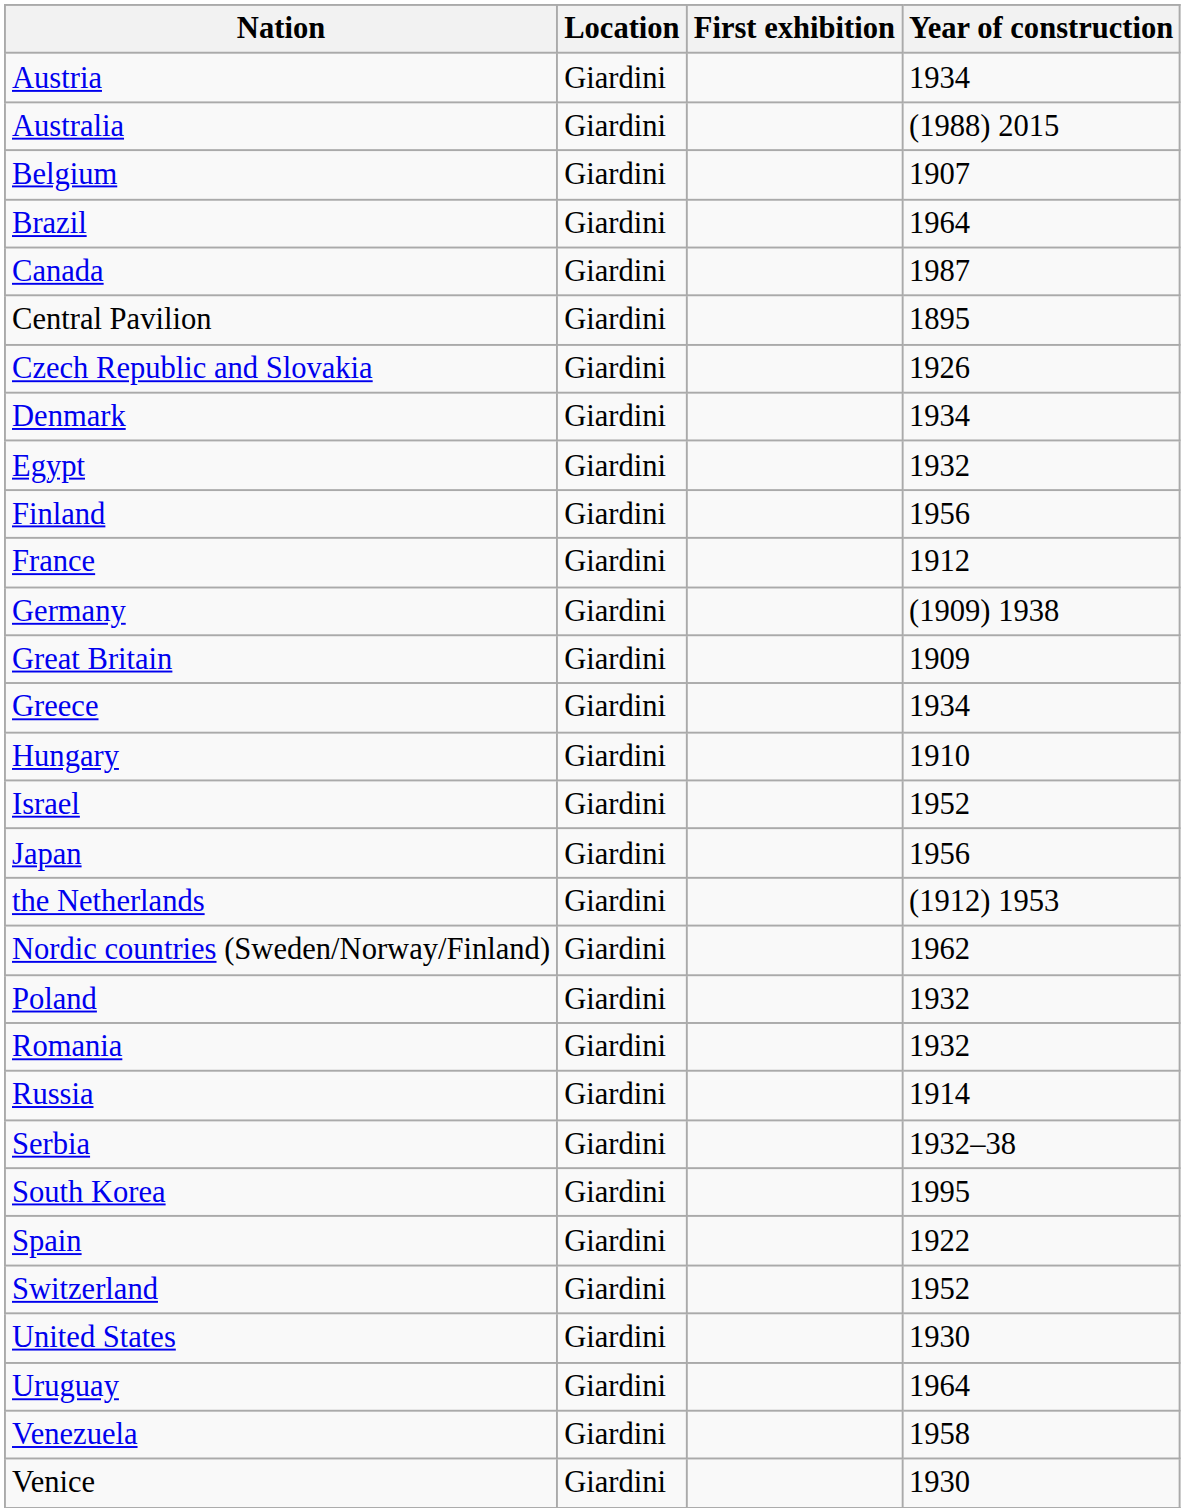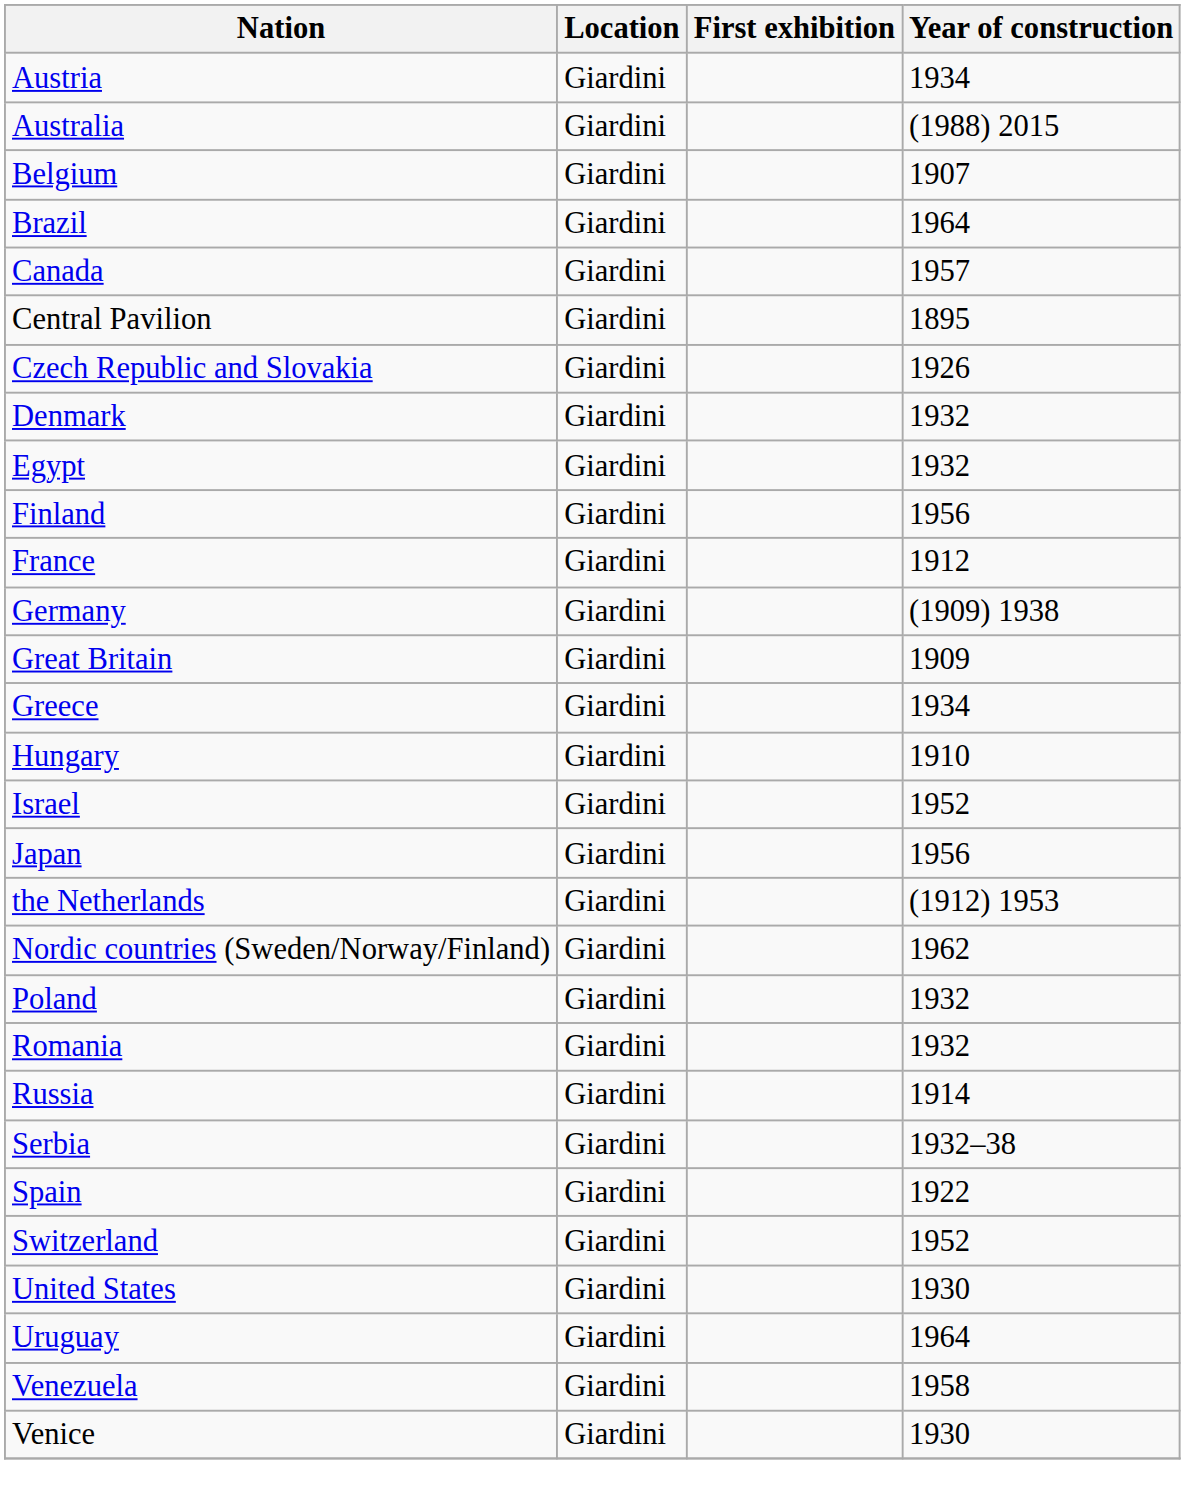 <table class="sortable wikitable">
 <tr>
 <th>Nation</th>
 <th>Location</th>
 <th data-sort-type="number">First exhibition</th>
 <th data-sort-type="number">Year of construction<br></th>
 </tr>
 <tr>
 <td><a href='#'>Austria</a></td>
 <td>Giardini</td>
 <td></td>
 <td>1934</td>
 </tr>
 <tr>
 <td><a href='#'>Australia</a></td>
 <td>Giardini</td>
 <td></td>
 <td>(1988) 2015</td>
 </tr>
 <tr>
 <td><a href='#'>Belgium</a></td>
 <td>Giardini</td>
 <td></td>
 <td>1907</td>
 </tr>
 <tr>
 <td><a href='#'>Brazil</a></td>
 <td>Giardini</td>
 <td></td>
 <td>1964</td>
 </tr>
 <tr>
 <td><a href='#'>Canada</a></td>
 <td>Giardini</td>
 <td></td>
-<td>1987</td>
+<td>1957</td>
 </tr>
 <tr>
 <td>Central Pavilion</td>
 <td>Giardini</td>
 <td></td>
 <td>1895</td>
 </tr>
 <tr>
 <td><a href='#'>Czech Republic and Slovakia</a></td>
 <td>Giardini</td>
 <td></td>
 <td>1926</td>
 </tr>
 <tr>
 <td><a href='#'>Denmark</a></td>
 <td>Giardini</td>
 <td></td>
-<td>1934</td>
+<td>1932</td>
 </tr>
 <tr>
 <td><a href='#'>Egypt</a></td>
 <td>Giardini</td>
 <td></td>
 <td>1932</td>
 </tr>
 <tr>
 <td><a href='#'>Finland</a></td>
 <td>Giardini</td>
 <td></td>
 <td>1956</td>
 </tr>
 <tr>
 <td><a href='#'>France</a></td>
 <td>Giardini</td>
 <td></td>
 <td>1912</td>
 </tr>
 <tr>
 <td><a href='#'>Germany</a></td>
 <td>Giardini</td>
 <td></td>
 <td>(1909) 1938</td>
 </tr>
 <tr>
 <td><a href='#'>Great Britain</a></td>
 <td>Giardini</td>
 <td></td>
 <td>1909</td>
 </tr>
 <tr>
 <td><a href='#'>Greece</a></td>
 <td>Giardini</td>
 <td></td>
 <td>1934</td>
 </tr>
 <tr>
 <td><a href='#'>Hungary</a></td>
 <td>Giardini</td>
 <td></td>
 <td>1910</td>
 </tr>
 <tr>
 <td><a href='#'>Israel</a></td>
 <td>Giardini</td>
 <td></td>
 <td>1952</td>
 </tr>
 <tr>
 <td><a href='#'>Japan</a></td>
 <td>Giardini</td>
 <td></td>
 <td>1956</td>
 </tr>
 <tr>
 <td><a href='#'>the Netherlands</a></td>
 <td>Giardini</td>
 <td></td>
 <td>(1912) 1953</td>
 </tr>
 <tr>
 <td><a href='#'>Nordic countries</a> (Sweden/Norway/Finland)</td>
 <td>Giardini</td>
 <td></td>
 <td>1962</td>
 </tr>
 <tr>
 <td><a href='#'>Poland</a></td>
 <td>Giardini</td>
 <td></td>
 <td>1932</td>
 </tr>
 <tr>
 <td><a href='#'>Romania</a></td>
 <td>Giardini</td>
 <td></td>
 <td>1932</td>
 </tr>
 <tr>
 <td><a href='#'>Russia</a></td>
 <td>Giardini</td>
 <td></td>
 <td>1914</td>
 </tr>
 <tr>
 <td><a href='#'>Serbia</a></td>
 <td>Giardini</td>
 <td></td>
 <td>1932–38</td>
 </tr>
 <tr>
-<td><a href='#'>South Korea</a></td>
-<td>Giardini</td>
-<td></td>
-<td>1995</td>
-</tr>
-<tr>
 <td><a href='#'>Spain</a></td>
 <td>Giardini</td>
 <td></td>
 <td>1922</td>
 </tr>
 <tr>
 <td><a href='#'>Switzerland</a></td>
 <td>Giardini</td>
 <td></td>
 <td>1952</td>
 </tr>
 <tr>
 <td><a href='#'>United States</a></td>
 <td>Giardini</td>
 <td></td>
 <td>1930</td>
 </tr>
 <tr>
 <td><a href='#'>Uruguay</a></td>
 <td>Giardini</td>
 <td></td>
 <td>1964</td>
 </tr>
 <tr>
 <td><a href='#'>Venezuela</a></td>
 <td>Giardini</td>
 <td></td>
 <td>1958</td>
 </tr>
 <tr>
 <td>Venice</td>
 <td>Giardini</td>
 <td></td>
 <td>1930</td>
 </tr>
 <tr>
 </tr>
 </table>
